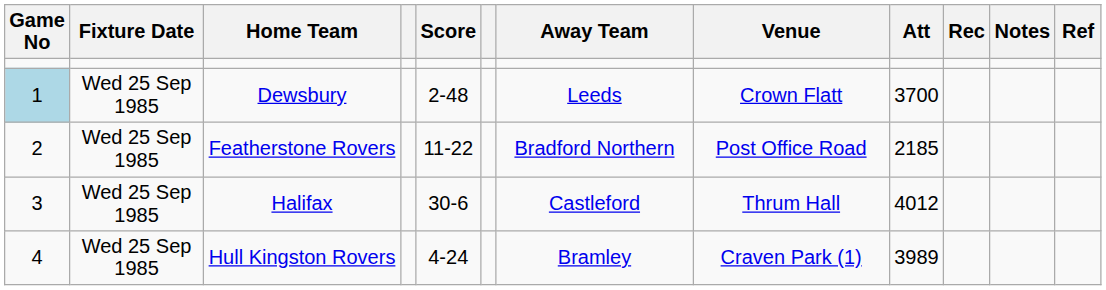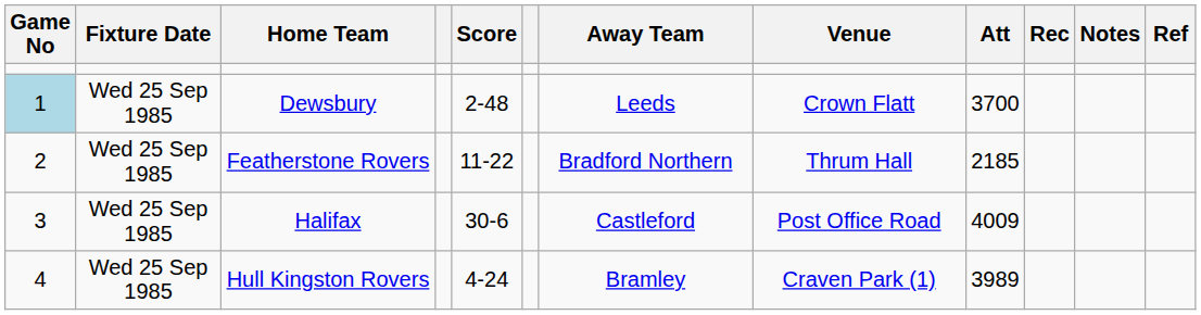 <table class="wikitable" style="text-align:center;">
 <tr>
 <th width=20 abbr="No">Game No</th>
 <th width=100 abbr="Date">Fixture Date</th>
 <th width=150 abbr="Home Team">Home Team</th>
 <th width=5 abbr="space"></th>
 <th width=20 abbr="Score">Score</th>
 <th width=5 abbr="space"></th>
 <th width=150 abbr="Away Team">Away Team</th>
 <th width=150 abbr="Venue">Venue</th>
 <th width=30 abbr="Att">Att</th>
 <th width=30 abbr="Rec">Rec</th>
 <th width=20 abbr="Notes">Notes</th>
 <th width=30 abbr="Ref">Ref</th>
 </tr>
 <tr>
 <td></td>
 <td></td>
 <td></td>
 <td></td>
 <td></td>
 <td></td>
 <td></td>
 <td></td>
 <td></td>
 <td></td>
 <td></td>
 </tr>
 <tr>
 <td style="background: lightblue;">1</td>
 <td>Wed 25 Sep 1985</td>
 <td><a href='#'>Dewsbury</a></td>
 <td></td>
 <td>2-48</td>
 <td></td>
 <td><a href='#'>Leeds</a></td>
 <td><a href='#'>Crown Flatt</a></td>
 <td>3700</td>
 <td></td>
 <td></td>
 <td></td>
 </tr>
 <tr>
 <td>2</td>
 <td>Wed 25 Sep 1985</td>
 <td><a href='#'>Featherstone Rovers</a></td>
 <td></td>
 <td>11-22</td>
 <td></td>
 <td><a href='#'>Bradford Northern</a></td>
-<td><a href='#'>Post Office Road</a></td>
+<td><a href='#'>Thrum Hall</a></td>
 <td>2185</td>
 <td></td>
 <td></td>
 <td></td>
 </tr>
 <tr>
 <td>3</td>
 <td>Wed 25 Sep 1985</td>
 <td><a href='#'>Halifax</a></td>
 <td></td>
 <td>30-6</td>
 <td></td>
 <td><a href='#'>Castleford</a></td>
-<td><a href='#'>Thrum Hall</a></td>
-<td>4012</td>
+<td><a href='#'>Post Office Road</a></td>
+<td>4009</td>
 <td></td>
 <td></td>
 <td></td>
 </tr>
 <tr>
 <td>4</td>
 <td>Wed 25 Sep 1985</td>
 <td><a href='#'>Hull Kingston Rovers</a></td>
 <td></td>
 <td>4-24</td>
 <td></td>
 <td><a href='#'>Bramley</a></td>
 <td><a href='#'>Craven Park (1)</a></td>
 <td>3989</td>
 <td></td>
 <td></td>
 <td></td>
 </tr>
 </table>
